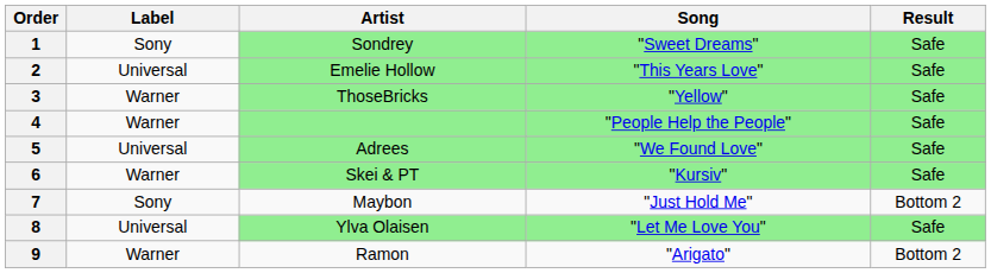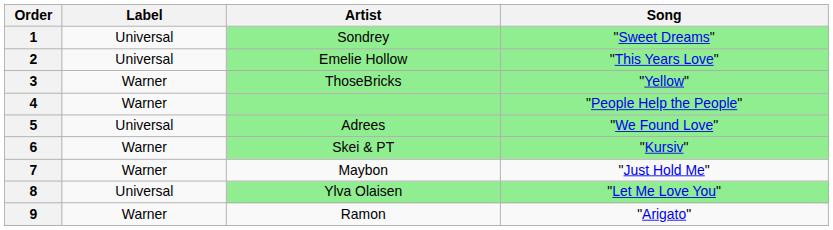 <table class="wikitable" style="text-align:center; width:75%;">
 <tr>
 <th scope="col" style="width:05%;">Order</th>
 <th scope="col" style="width:15%;">Label</th>
 <th scope="col" style="width:25%;">Artist</th>
 <th scope="col" style="width:30%;">Song</th>
-<th scope="col" style="width:10%;">Result</th>
 </tr>
 <tr>
 <th scope="col">1</th>
-<td>Sony</td>
+<td>Universal</td>
 <td style="background:lightgreen;">Sondrey</td>
 <td style="background:lightgreen;">"<a href='#'>Sweet Dreams</a>"</td>
-<td style="background:lightgreen;">Safe</td>
 </tr>
 <tr>
 <th scope="col">2</th>
 <td>Universal</td>
 <td style="background:lightgreen;">Emelie Hollow</td>
 <td style="background:lightgreen;">"<a href='#'>This Years Love</a>"</td>
-<td style="background:lightgreen;">Safe</td>
 </tr>
 <tr>
 <th scope="col">3</th>
 <td>Warner</td>
 <td style="background:lightgreen;">ThoseBricks</td>
 <td style="background:lightgreen;">"<a href='#'>Yellow</a>"</td>
-<td style="background:lightgreen;">Safe</td>
 </tr>
 <tr>
 <th scope="col">4</th>
 <td>Warner</td>
 <td style="background:lightgreen;"></td>
 <td style="background:lightgreen;">"<a href='#'>People Help the People</a>"</td>
-<td style="background:lightgreen;">Safe</td>
 </tr>
 <tr>
 <th scope="col">5</th>
 <td>Universal</td>
 <td style="background:lightgreen;">Adrees</td>
 <td style="background:lightgreen;">"<a href='#'>We Found Love</a>"</td>
-<td style="background:lightgreen;">Safe</td>
 </tr>
 <tr>
 <th scope="col">6</th>
 <td>Warner</td>
 <td style="background:lightgreen;">Skei & PT</td>
 <td style="background:lightgreen;">"<a href='#'>Kursiv</a>"</td>
-<td style="background:lightgreen;">Safe</td>
 </tr>
 <tr>
 <th scope="col">7</th>
-<td>Sony</td>
+<td>Warner</td>
 <td>Maybon</td>
 <td>"<a href='#'>Just Hold Me</a>"</td>
-<td>Bottom 2</td>
 </tr>
 <tr>
 <th scope="col">8</th>
 <td>Universal</td>
 <td style="background:lightgreen;">Ylva Olaisen</td>
 <td style="background:lightgreen;">"<a href='#'>Let Me Love You</a>"</td>
-<td style="background:lightgreen;">Safe</td>
 </tr>
 <tr>
 <th scope="col">9</th>
 <td>Warner</td>
 <td>Ramon</td>
 <td>"<a href='#'>Arigato</a>"</td>
-<td>Bottom 2</td>
 </tr>
 </table>
